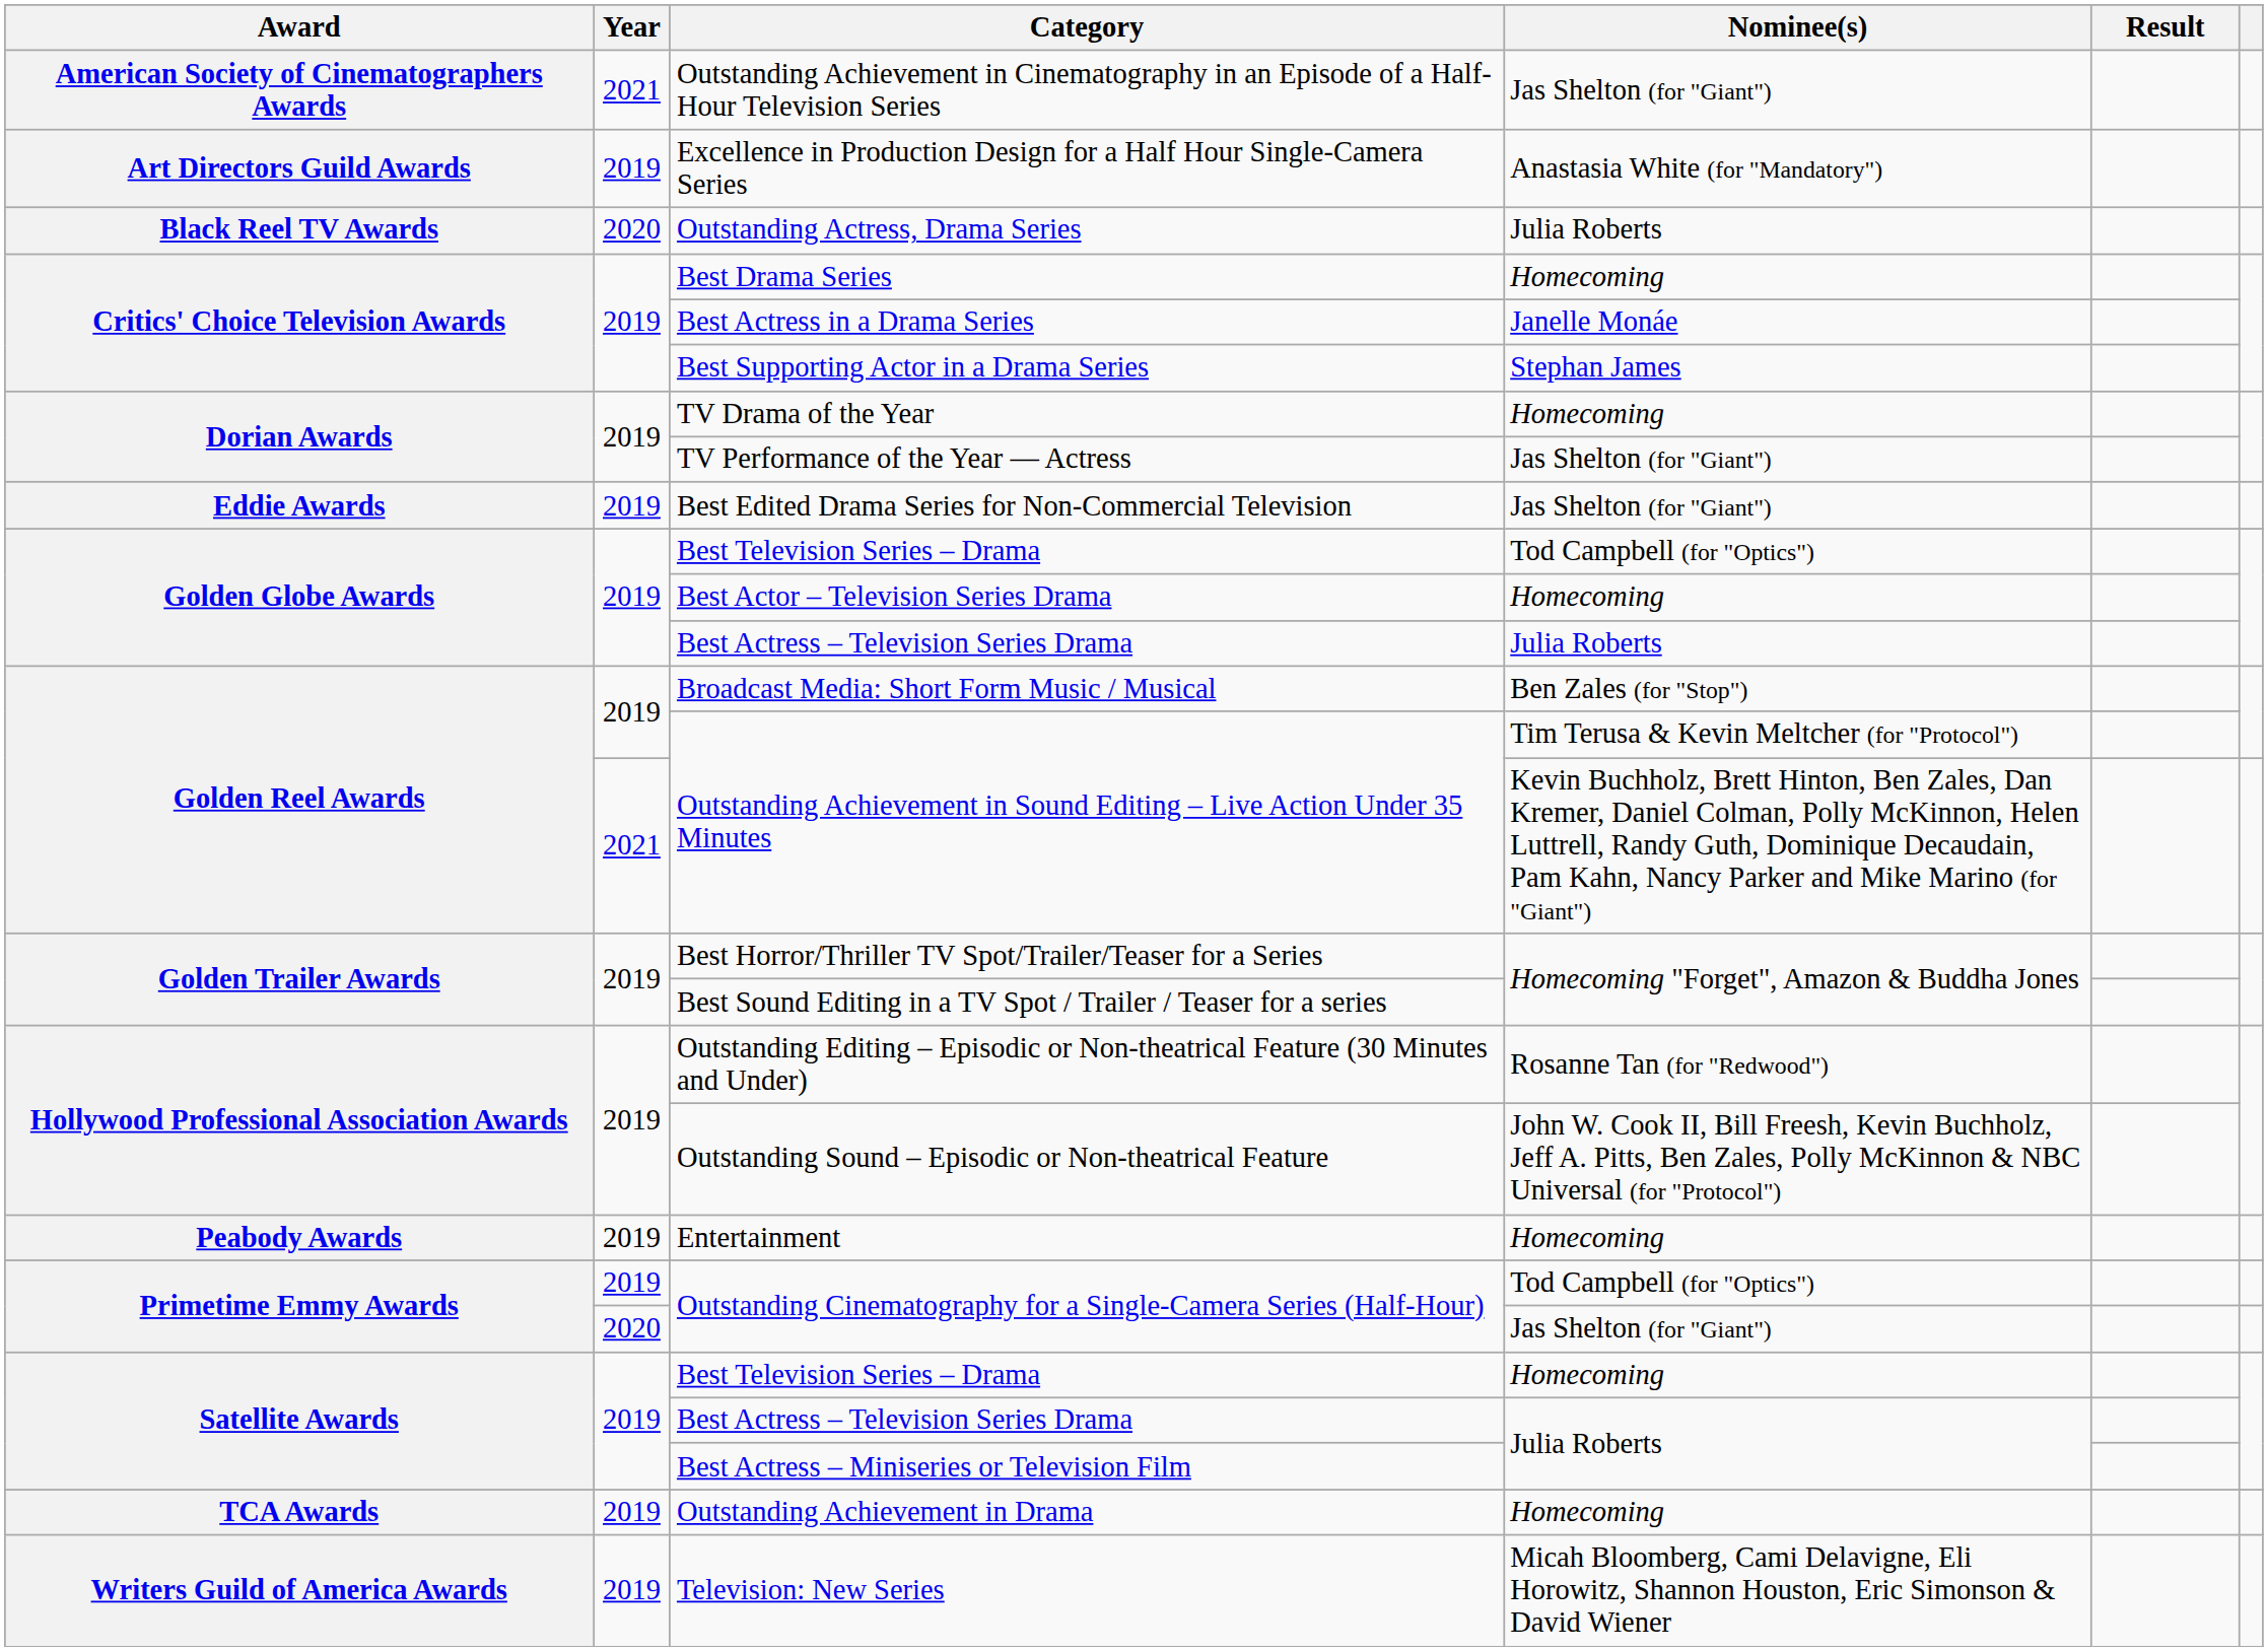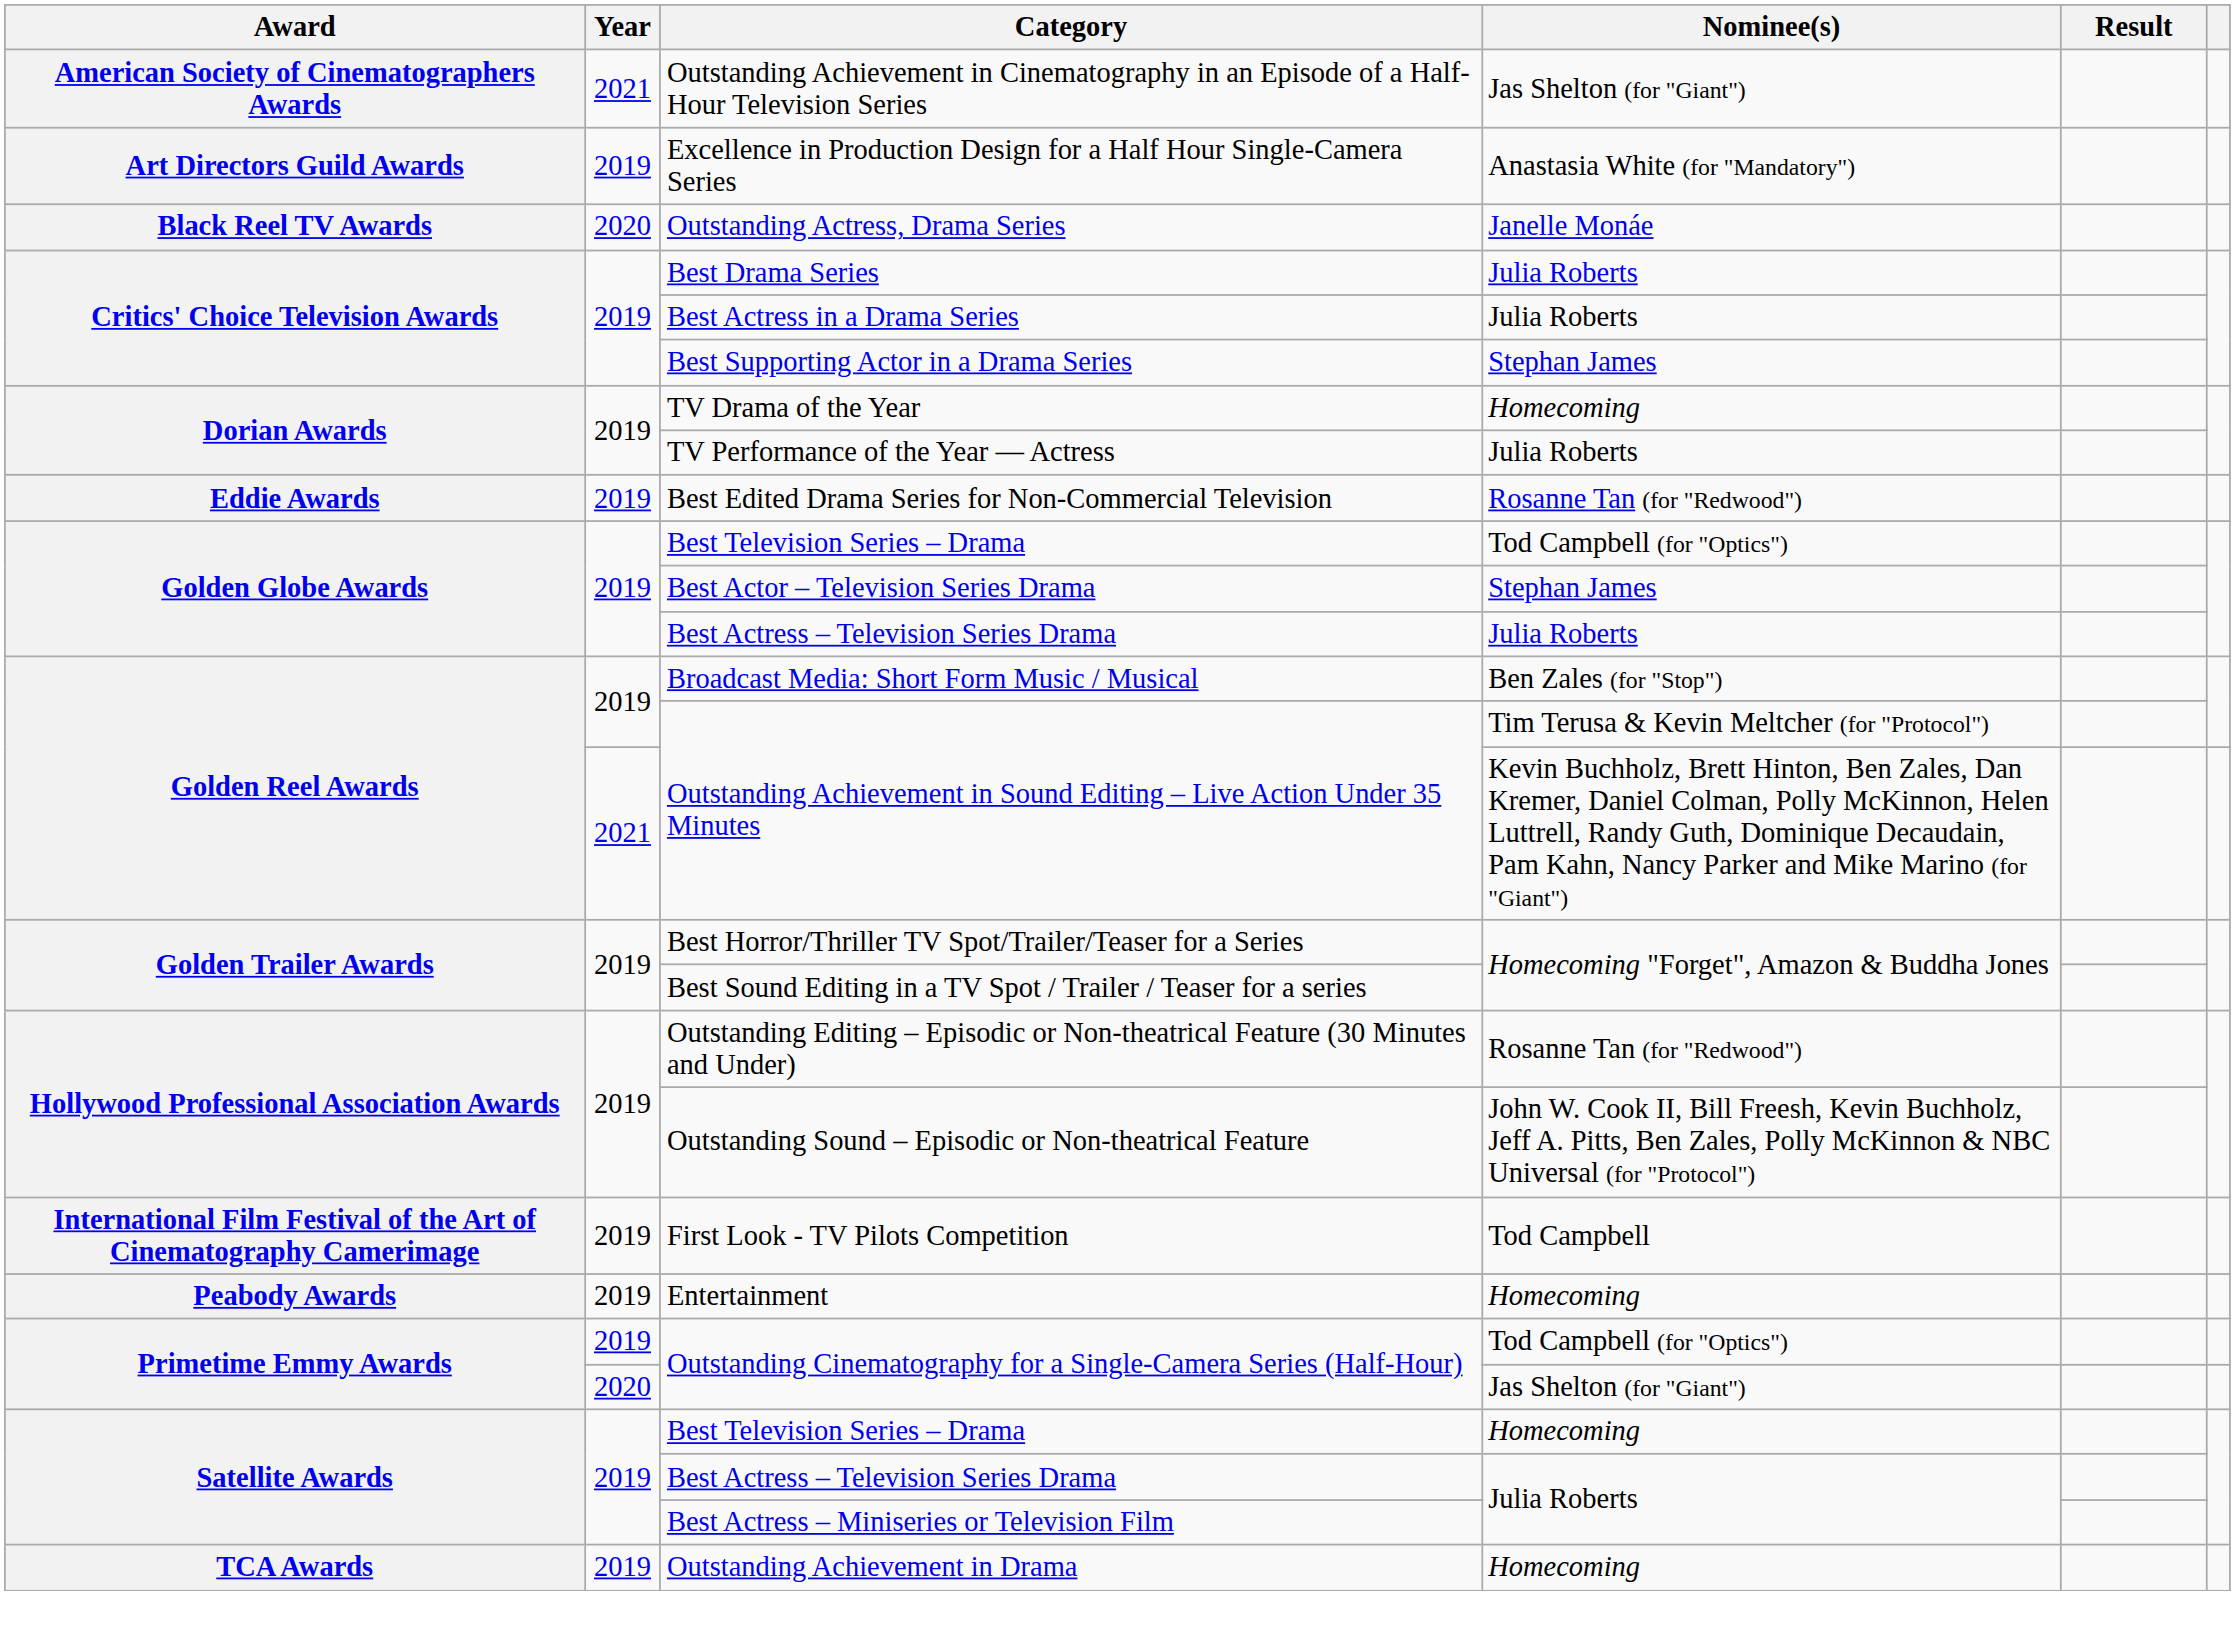 <table class="wikitable sortable plainrowheaders" style="width:99%">
 <tr>
 <th scope="col" style="width:24%;">Award</th>
 <th scope="col" style="width:3%;">Year</th>
 <th scope="col" style="width:34%;">Category</th>
 <th scope="col" style="width:24%;">Nominee(s)</th>
 <th scope="col" style="width:6%;">Result</th>
 <th scope="col" class="unsortable" style="width:1%;"></th>
 </tr>
 <tr>
 <th scope="row"><a href='#'>American Society of Cinematographers Awards</a></th>
 <td style="text-align: center;"><a href='#'>2021</a></td>
 <td>Outstanding Achievement in Cinematography in an Episode of a Half-Hour Television Series</td>
 <td>Jas Shelton <small>(for "Giant")</small></td>
 <td></td>
 <td align="center"></td>
 </tr>
 <tr>
 <th scope="row"><a href='#'>Art Directors Guild Awards</a></th>
 <td style="text-align: center;"><a href='#'>2019</a></td>
 <td>Excellence in Production Design for a Half Hour Single-Camera Series</td>
 <td>Anastasia White <small>(for "Mandatory")</small></td>
 <td></td>
 <td align="center"></td>
 </tr>
 <tr>
 <th scope="row"><a href='#'>Black Reel TV Awards</a></th>
 <td style="text-align: center;"><a href='#'>2020</a></td>
 <td><a href='#'>Outstanding Actress, Drama Series</a></td>
-<td>Julia Roberts</td>
+<td><a href='#'>Janelle Monáe</a></td>
 <td></td>
 <td align="center"></td>
 </tr>
 <tr>
 <th scope="row" rowspan="3"><a href='#'>Critics' Choice Television Awards</a></th>
 <td style="text-align: center;" rowspan="3"><a href='#'>2019</a></td>
 <td><a href='#'>Best Drama Series</a></td>
-<td><em>Homecoming</em></td>
+<td><a href='#'>Julia Roberts</a></td>
 <td></td>
 <td align="center" rowspan="3"></td>
 </tr>
 <tr>
 <td><a href='#'>Best Actress in a Drama Series</a></td>
-<td><a href='#'>Janelle Monáe</a></td>
+<td>Julia Roberts</td>
 <td></td>
 </tr>
 <tr>
 <td><a href='#'>Best Supporting Actor in a Drama Series</a></td>
 <td><a href='#'>Stephan James</a></td>
 <td></td>
 </tr>
 <tr>
 <th scope="row" rowspan="2"><a href='#'>Dorian Awards</a></th>
 <td style="text-align: center;" rowspan="2">2019</td>
 <td>TV Drama of the Year</td>
 <td><em>Homecoming</em></td>
 <td></td>
 <td align="center" rowspan="2"><br></td>
 </tr>
 <tr>
 <td>TV Performance of the Year — Actress</td>
-<td>Jas Shelton <small>(for "Giant")</small></td>
+<td>Julia Roberts</td>
 <td></td>
 </tr>
 <tr>
 <th scope="row"><a href='#'>Eddie Awards</a></th>
 <td style="text-align: center;"><a href='#'>2019</a></td>
 <td>Best Edited Drama Series for Non-Commercial Television</td>
-<td>Jas Shelton <small>(for "Giant")</small></td>
+<td><a href='#'>Rosanne Tan</a> <small>(for "Redwood")</small></td>
 <td></td>
 <td align="center"></td>
 </tr>
 <tr>
 <th scope="row" rowspan="3"><a href='#'>Golden Globe Awards</a></th>
 <td style="text-align: center;" rowspan="3"><a href='#'>2019</a></td>
 <td><a href='#'>Best Television Series – Drama</a></td>
 <td>Tod Campbell <small>(for "Optics")</small></td>
 <td></td>
 <td align="center" rowspan="3"></td>
 </tr>
 <tr>
 <td><a href='#'>Best Actor – Television Series Drama</a></td>
-<td><em>Homecoming</em></td>
+<td><a href='#'>Stephan James</a></td>
 <td></td>
 </tr>
 <tr>
 <td><a href='#'>Best Actress – Television Series Drama</a></td>
 <td><a href='#'>Julia Roberts</a></td>
 <td></td>
 </tr>
 <tr>
 <th scope="row" rowspan="3"><a href='#'>Golden Reel Awards</a></th>
 <td style="text-align: center;" rowspan="2">2019</td>
 <td><a href='#'>Broadcast Media: Short Form Music / Musical</a></td>
 <td>Ben Zales <small>(for "Stop")</small></td>
 <td></td>
 <td align="center" rowspan="2"></td>
 </tr>
 <tr>
 <td rowspan="2"><a href='#'>Outstanding Achievement in Sound Editing – Live Action Under 35 Minutes</a></td>
 <td>Tim Terusa & Kevin Meltcher <small>(for "Protocol")</small></td>
 <td></td>
 </tr>
 <tr>
 <td style="text-align: center;"><a href='#'>2021</a></td>
 <td>Kevin Buchholz, Brett Hinton, Ben Zales, Dan Kremer, Daniel Colman, Polly McKinnon, Helen Luttrell, Randy Guth, Dominique Decaudain, Pam Kahn, Nancy Parker and Mike Marino <small>(for "Giant")</small></td>
 <td></td>
 <td align="center"></td>
 </tr>
 <tr>
 <th scope="row" rowspan="2"><a href='#'>Golden Trailer Awards</a></th>
 <td style="text-align: center;" rowspan="2">2019</td>
 <td>Best Horror/Thriller TV Spot/Trailer/Teaser for a Series</td>
 <td rowspan="2"><em>Homecoming</em> "Forget", Amazon & Buddha Jones</td>
 <td></td>
 <td align="center" rowspan="2"></td>
 </tr>
 <tr>
 <td>Best Sound Editing in a TV Spot / Trailer / Teaser for a series</td>
 <td></td>
 </tr>
 <tr>
 <th scope="row" rowspan="2"><a href='#'>Hollywood Professional Association Awards</a></th>
 <td style="text-align: center;" rowspan="2">2019</td>
 <td>Outstanding Editing – Episodic or Non-theatrical Feature (30 Minutes and Under)</td>
 <td>Rosanne Tan <small>(for "Redwood")</small></td>
 <td></td>
 <td align="center" rowspan="2"></td>
 </tr>
 <tr>
 <td>Outstanding Sound – Episodic or Non-theatrical Feature</td>
 <td>John W. Cook II, Bill Freesh, Kevin Buchholz, Jeff A. Pitts, Ben Zales, Polly McKinnon & NBC Universal <small>(for "Protocol")</small></td>
 <td></td>
 </tr>
 <tr>
+<th scope="row"><a href='#'>International Film Festival of the Art of Cinematography Camerimage</a></th>
+<td style="text-align: center;">2019</td>
+<td>First Look - TV Pilots Competition</td>
+<td>Tod Campbell</td>
+<td></td>
+<td align="center"><br></td>
+</tr>
+<tr>
 <th scope="row"><a href='#'>Peabody Awards</a></th>
 <td style="text-align: center;">2019</td>
 <td>Entertainment</td>
 <td><em>Homecoming</em></td>
 <td></td>
 <td align="center"><br></td>
 </tr>
 <tr>
 <th scope="row" rowspan="2"><a href='#'>Primetime Emmy Awards</a></th>
 <td style="text-align: center;"><a href='#'>2019</a></td>
 <td rowspan="2"><a href='#'>Outstanding Cinematography for a Single-Camera Series (Half-Hour)</a></td>
 <td>Tod Campbell <small>(for "Optics")</small></td>
 <td></td>
 <td align="center"></td>
 </tr>
 <tr>
 <td style="text-align: center;"><a href='#'>2020</a></td>
 <td>Jas Shelton <small>(for "Giant")</small></td>
 <td></td>
 <td align="center" rowspan="1"></td>
 </tr>
 <tr>
 <th scope="row" rowspan="3"><a href='#'>Satellite Awards</a></th>
 <td style="text-align: center;" rowspan="3"><a href='#'>2019</a></td>
 <td><a href='#'>Best Television Series – Drama</a></td>
 <td><em>Homecoming</em></td>
 <td></td>
 <td align="center" rowspan="3"><br></td>
 </tr>
 <tr>
 <td><a href='#'>Best Actress – Television Series Drama</a></td>
 <td rowspan="2">Julia Roberts</td>
 <td></td>
 </tr>
 <tr>
 <td><a href='#'>Best Actress – Miniseries or Television Film</a></td>
 <td></td>
 </tr>
 <tr>
 <th scope="row"><a href='#'>TCA Awards</a></th>
 <td style="text-align: center;"><a href='#'>2019</a></td>
 <td><a href='#'>Outstanding Achievement in Drama</a></td>
 <td><em>Homecoming</em></td>
 <td></td>
 <td align="center"></td>
 </tr>
 <tr>
-<th scope="row"><a href='#'>Writers Guild of America Awards</a></th>
-<td style="text-align: center;"><a href='#'>2019</a></td>
-<td><a href='#'>Television: New Series</a></td>
-<td>Micah Bloomberg, Cami Delavigne, Eli Horowitz, Shannon Houston, Eric Simonson & David Wiener</td>
-<td></td>
-<td align="center"></td>
-</tr>
-<tr>
 </tr>
 </table>
